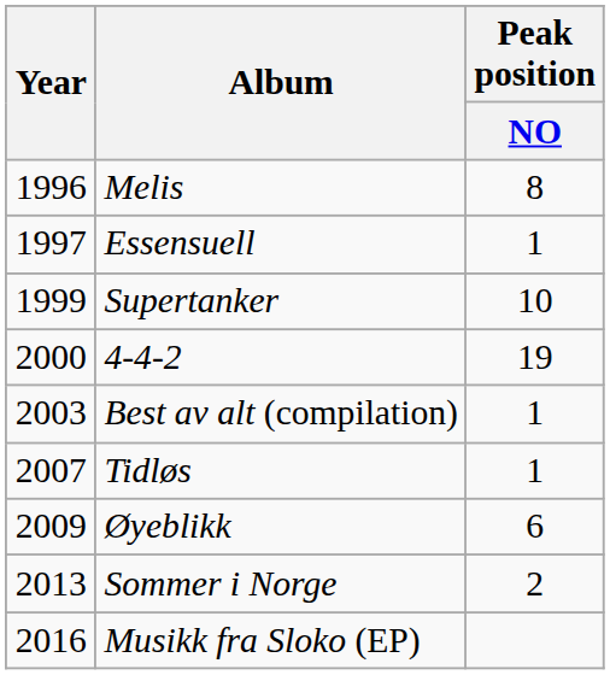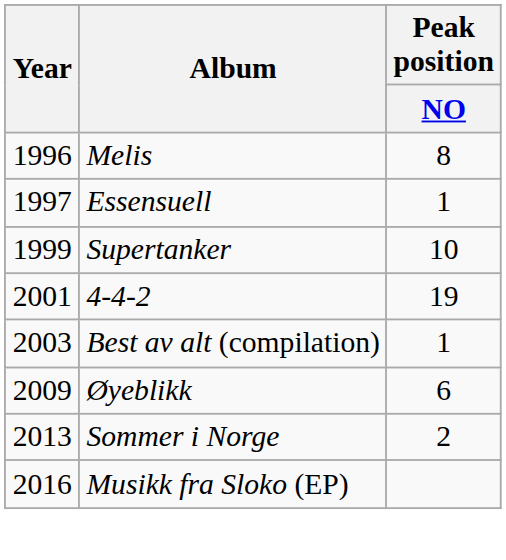 <table class="wikitable">
 <tr>
 <th width="33" rowspan="2" style="text-align:center;">Year</th>
 <th rowspan="2">Album</th>
 <th colspan="1">Peak <br>position</th>
 </tr>
 <tr>
 <th align="center"><a href='#'>NO</a><small><br></small></th>
 </tr>
 <tr>
 <td align="center">1996</td>
 <td><em>Melis</em></td>
 <td align="center">8</td>
 </tr>
 <tr>
 <td align="center">1997</td>
 <td><em>Essensuell</em></td>
 <td align="center">1</td>
 </tr>
 <tr>
 <td align="center">1999</td>
 <td><em>Supertanker</em></td>
 <td align="center">10</td>
 </tr>
 <tr>
-<td align="center">2000</td>
+<td align="center">2001</td>
 <td><em>4-4-2</em></td>
 <td align="center">19</td>
 </tr>
 <tr>
 <td align="center">2003</td>
 <td><em>Best av alt</em> (compilation)</td>
-<td align="center">1</td>
-</tr>
-<tr>
-<td align="center">2007</td>
-<td><em>Tidløs</em></td>
 <td align="center">1</td>
 </tr>
 <tr>
 <td align="center">2009</td>
 <td><em>Øyeblikk</em></td>
 <td align="center">6</td>
 </tr>
 <tr>
 <td align="center">2013</td>
 <td><em>Sommer i Norge</em></td>
 <td align="center">2</td>
 </tr>
 <tr>
 <td align="center">2016</td>
 <td><em>Musikk fra Sloko</em> (EP)</td>
 <td align="center"></td>
 </tr>
 </table>
